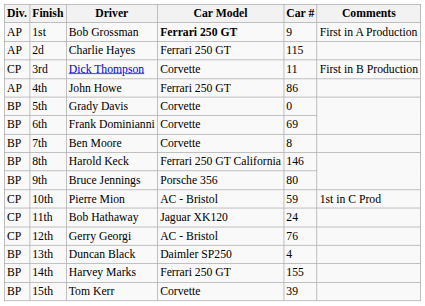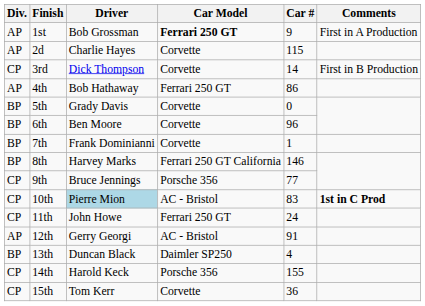 <table class="wikitable">
 <tr>
 <th>Div.</th>
 <th>Finish</th>
 <th>Driver</th>
 <th>Car Model</th>
 <th>Car #</th>
 <th>Comments</th>
 </tr>
 <tr>
 <td>AP</td>
 <td>1st</td>
 <td>Bob Grossman</td>
 <td><strong>Ferrari 250 GT</strong></td>
 <td>9</td>
 <td>First in A Production</td>
 </tr>
 <tr>
 <td>AP</td>
 <td>2d</td>
 <td>Charlie Hayes</td>
-<td>Ferrari 250 GT</td>
+<td>Corvette</td>
 <td>115</td>
 <td></td>
 </tr>
 <tr>
 <td>CP</td>
 <td>3rd</td>
 <td><a href='#'>Dick Thompson</a></td>
 <td>Corvette</td>
-<td>11</td>
+<td>14</td>
 <td>First in B Production</td>
 </tr>
 <tr>
 <td>AP</td>
 <td>4th</td>
-<td>John Howe</td>
+<td>Bob Hathaway</td>
 <td>Ferrari 250 GT</td>
 <td>86</td>
 <td></td>
 </tr>
 <tr>
 <td>BP</td>
 <td>5th</td>
 <td>Grady Davis</td>
 <td>Corvette</td>
 <td>0</td>
 </tr>
 <tr>
 <td>BP</td>
 <td>6th</td>
-<td>Frank Dominianni</td>
+<td>Ben Moore</td>
 <td>Corvette</td>
-<td>69</td>
+<td>96</td>
 </tr>
 <tr>
 <td>BP</td>
 <td>7th</td>
-<td>Ben Moore</td>
+<td>Frank Dominianni</td>
 <td>Corvette</td>
-<td>8</td>
+<td>1</td>
 <td></td>
 </tr>
 <tr>
 <td>BP</td>
 <td>8th</td>
-<td>Harold Keck</td>
+<td>Harvey Marks</td>
 <td>Ferrari 250 GT California</td>
 <td>146</td>
 </tr>
 <tr>
-<td>BP</td>
+<td>CP</td>
 <td>9th</td>
 <td>Bruce Jennings</td>
 <td>Porsche 356</td>
-<td>80</td>
+<td>77</td>
 </tr>
 <tr>
 <td>CP</td>
 <td>10th</td>
-<td>Pierre Mion</td>
+<td style="background: lightblue;">Pierre Mion</td>
 <td>AC - Bristol</td>
-<td>59</td>
-<td>1st in C Prod</td>
+<td>83</td>
+<td><strong>1st in C Prod</strong></td>
 </tr>
 <tr>
 <td>CP</td>
 <td>11th</td>
-<td>Bob Hathaway</td>
-<td>Jaguar XK120</td>
+<td>John Howe</td>
+<td>Ferrari 250 GT</td>
 <td>24</td>
 <td></td>
 </tr>
 <tr>
-<td>CP</td>
+<td>AP</td>
 <td>12th</td>
 <td>Gerry Georgi</td>
 <td>AC - Bristol</td>
-<td>76</td>
+<td>91</td>
 <td></td>
 </tr>
 <tr>
 <td>BP</td>
 <td>13th</td>
 <td>Duncan Black</td>
 <td>Daimler SP250</td>
 <td>4</td>
 <td></td>
 </tr>
 <tr>
-<td>BP</td>
+<td>CP</td>
 <td>14th</td>
-<td>Harvey Marks</td>
-<td>Ferrari 250 GT</td>
+<td>Harold Keck</td>
+<td>Porsche 356</td>
 <td>155</td>
 <td></td>
 </tr>
 <tr>
-<td>BP</td>
+<td>CP</td>
 <td>15th</td>
 <td>Tom Kerr</td>
 <td>Corvette</td>
-<td>39</td>
+<td>36</td>
 <td></td>
 </tr>
 </table>
